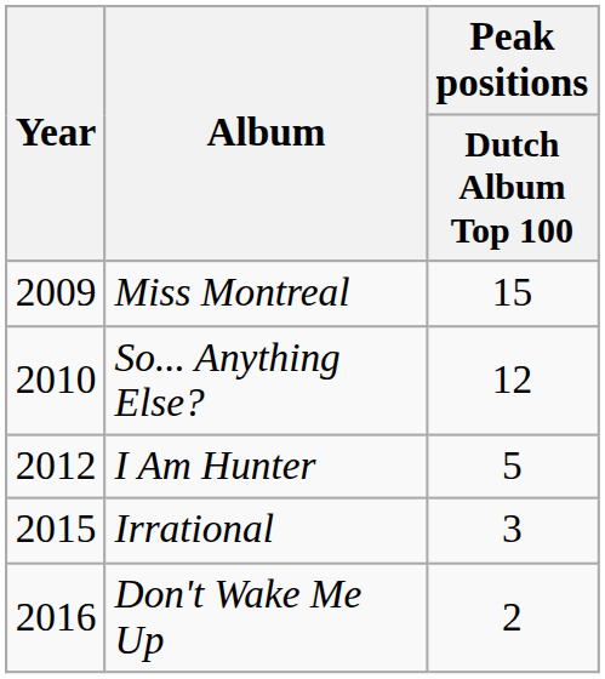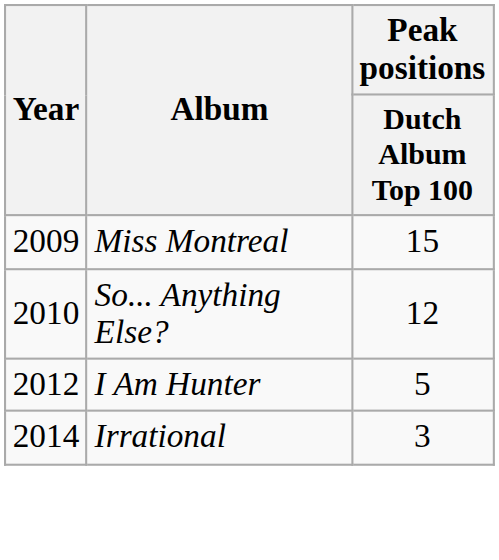 <table class="wikitable">
 <tr>
 <th rowspan="2" style="text-align:center; width:10px;">Year</th>
 <th rowspan="2" style="text-align:center; width:120px;">Album</th>
 <th style="text-align:center; width:20px;">Peak positions</th>
 </tr>
 <tr>
 <th scope="col" style="width:3em;font-size:90%;">Dutch<br>Album Top 100<br></th>
 </tr>
 <tr>
 <td style="text-align:center;">2009</td>
 <td><em>Miss Montreal</em></td>
 <td style="text-align:center;">15</td>
 </tr>
 <tr>
 <td style="text-align:center;">2010</td>
 <td><em>So... Anything Else?</em></td>
 <td style="text-align:center;">12</td>
 </tr>
 <tr>
 <td style="text-align:center;">2012</td>
 <td><em>I Am Hunter</em></td>
 <td style="text-align:center;">5</td>
 </tr>
 <tr>
-<td style="text-align:center;">2015</td>
+<td style="text-align:center;">2014</td>
 <td><em>Irrational</em></td>
 <td style="text-align:center;">3</td>
 </tr>
-<tr>
-<td style="text-align:center;">2016</td>
-<td><em>Don't Wake Me Up</em></td>
-<td style="text-align:center;">2</td>
-</tr>
 </table>
